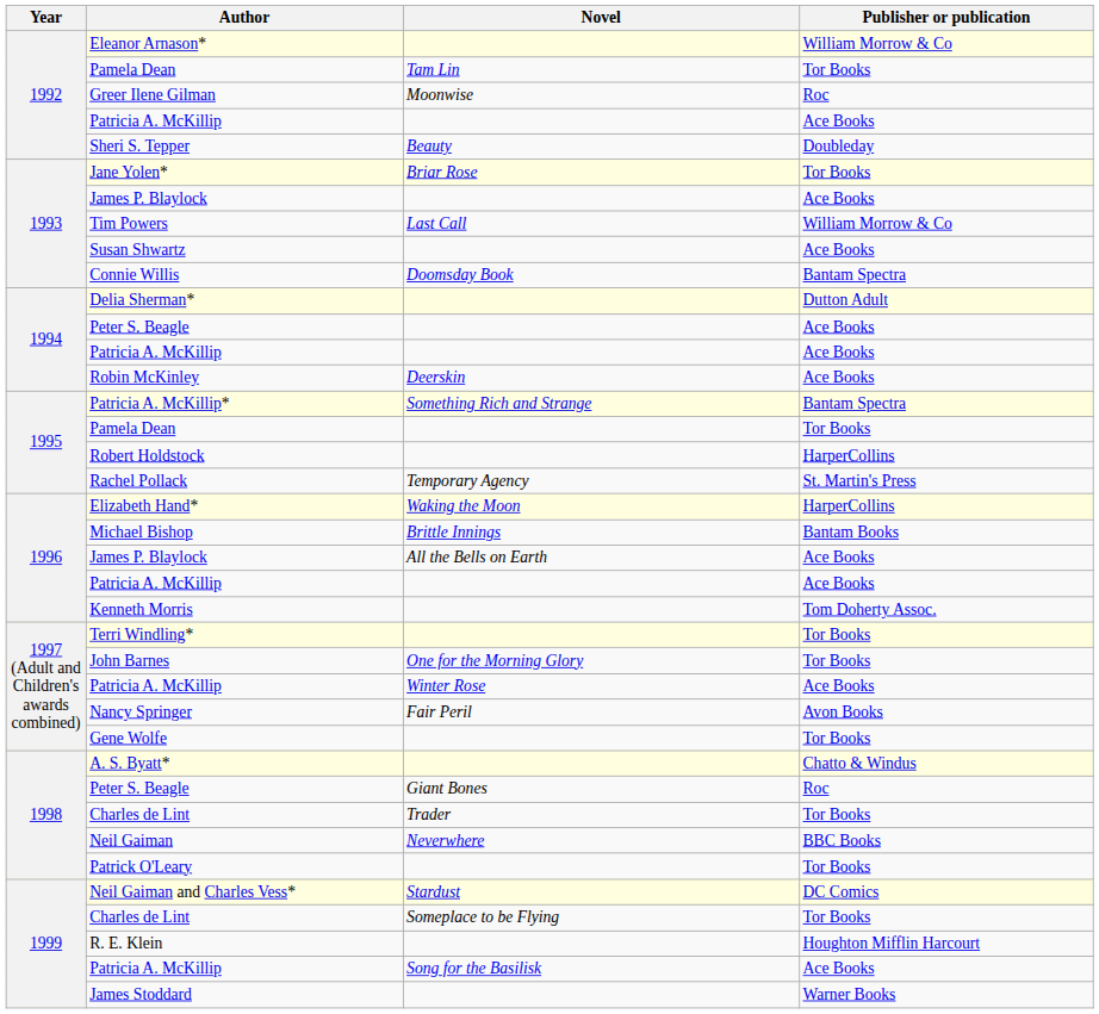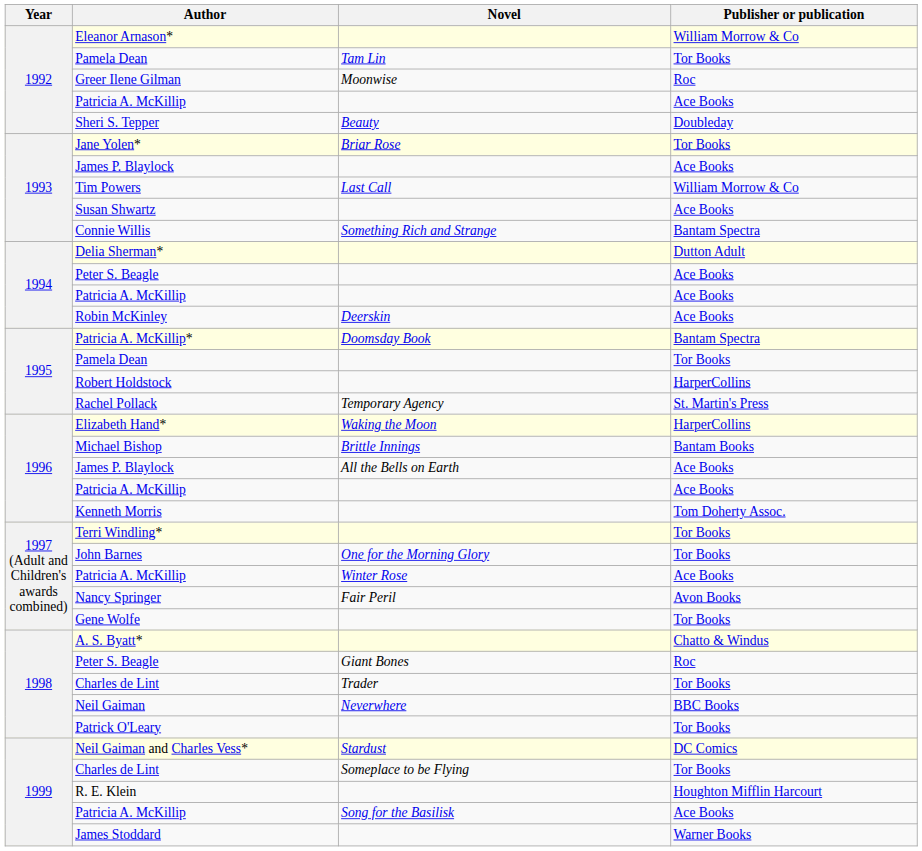 <table class="sortable wikitable" width="85%" style="margin: 1em auto 1em auto">
 <tr>
 <th width="7%" scope="col">Year</th>
 <th width="28%" scope="col">Author</th>
 <th width="35%" scope="col">Novel</th>
 <th width="26%" scope="col">Publisher or publication</th>
 </tr>
 <tr style="background:lightyellow;">
 <th rowspan="5" scope="row" align="center" style="font-weight:normal;"><a href='#'>1992</a></th>
 <td><a href='#'>Eleanor Arnason</a>*</td>
 <td><em></em></td>
 <td><a href='#'>William Morrow & Co</a></td>
 </tr>
 <tr>
 <td><a href='#'>Pamela Dean</a></td>
 <td><em><a href='#'>Tam Lin</a></em></td>
 <td><a href='#'>Tor Books</a></td>
 </tr>
 <tr>
 <td><a href='#'>Greer Ilene Gilman</a></td>
 <td><em>Moonwise</em></td>
 <td><a href='#'>Roc</a></td>
 </tr>
 <tr>
 <td><a href='#'>Patricia A. McKillip</a></td>
 <td><em></em></td>
 <td><a href='#'>Ace Books</a></td>
 </tr>
 <tr>
 <td><a href='#'>Sheri S. Tepper</a></td>
 <td><em><a href='#'>Beauty</a></em></td>
 <td><a href='#'>Doubleday</a></td>
 </tr>
 <tr style="background:lightyellow;">
 <th rowspan="5" scope="row" align="center" style="font-weight:normal;"><a href='#'>1993</a></th>
 <td><a href='#'>Jane Yolen</a>*</td>
 <td><em><a href='#'>Briar Rose</a></em></td>
 <td><a href='#'>Tor Books</a></td>
 </tr>
 <tr>
 <td><a href='#'>James P. Blaylock</a></td>
 <td><em></em></td>
 <td><a href='#'>Ace Books</a></td>
 </tr>
 <tr>
 <td><a href='#'>Tim Powers</a></td>
 <td><em><a href='#'>Last Call</a></em></td>
 <td><a href='#'>William Morrow & Co</a></td>
 </tr>
 <tr>
 <td><a href='#'>Susan Shwartz</a></td>
 <td><em></em></td>
 <td><a href='#'>Ace Books</a></td>
 </tr>
 <tr>
 <td><a href='#'>Connie Willis</a></td>
-<td><em><a href='#'>Doomsday Book</a></em></td>
+<td><em><a href='#'>Something Rich and Strange</a></em></td>
 <td><a href='#'>Bantam Spectra</a></td>
 </tr>
 <tr style="background:lightyellow;">
 <th rowspan="4" scope="row" align="center" style="font-weight:normal;"><a href='#'>1994</a></th>
 <td><a href='#'>Delia Sherman</a>*</td>
 <td><em></em></td>
 <td><a href='#'>Dutton Adult</a></td>
 </tr>
 <tr>
 <td><a href='#'>Peter S. Beagle</a></td>
 <td><em></em></td>
 <td><a href='#'>Ace Books</a></td>
 </tr>
 <tr>
 <td><a href='#'>Patricia A. McKillip</a></td>
 <td><em></em></td>
 <td><a href='#'>Ace Books</a></td>
 </tr>
 <tr>
 <td><a href='#'>Robin McKinley</a></td>
 <td><em><a href='#'>Deerskin</a></em></td>
 <td><a href='#'>Ace Books</a></td>
 </tr>
 <tr style="background:lightyellow;">
 <th rowspan="4" scope="row" align="center" style="font-weight:normal;"><a href='#'>1995</a></th>
 <td><a href='#'>Patricia A. McKillip</a>*</td>
-<td><em><a href='#'>Something Rich and Strange</a></em></td>
+<td><em><a href='#'>Doomsday Book</a></em></td>
 <td><a href='#'>Bantam Spectra</a></td>
 </tr>
 <tr>
 <td><a href='#'>Pamela Dean</a></td>
 <td><em></em></td>
 <td><a href='#'>Tor Books</a></td>
 </tr>
 <tr>
 <td><a href='#'>Robert Holdstock</a></td>
 <td><em></em></td>
 <td><a href='#'>HarperCollins</a></td>
 </tr>
 <tr>
 <td><a href='#'>Rachel Pollack</a></td>
 <td><em>Temporary Agency</em></td>
 <td><a href='#'>St. Martin's Press</a></td>
 </tr>
 <tr style="background:lightyellow;">
 <th rowspan="5" scope="row" align="center" style="font-weight:normal;"><a href='#'>1996</a></th>
 <td><a href='#'>Elizabeth Hand</a>*</td>
 <td><em><a href='#'>Waking the Moon</a></em></td>
 <td><a href='#'>HarperCollins</a></td>
 </tr>
 <tr>
 <td><a href='#'>Michael Bishop</a></td>
 <td><em><a href='#'>Brittle Innings</a></em></td>
 <td><a href='#'>Bantam Books</a></td>
 </tr>
 <tr>
 <td><a href='#'>James P. Blaylock</a></td>
 <td><em>All the Bells on Earth</em></td>
 <td><a href='#'>Ace Books</a></td>
 </tr>
 <tr>
 <td><a href='#'>Patricia A. McKillip</a></td>
 <td><em></em></td>
 <td><a href='#'>Ace Books</a></td>
 </tr>
 <tr>
 <td><a href='#'>Kenneth Morris</a></td>
 <td><em></em></td>
 <td><a href='#'>Tom Doherty Assoc.</a></td>
 </tr>
 <tr style="background:lightyellow;">
 <th rowspan="5" scope="row" align="center" style="font-weight:normal;"><a href='#'>1997</a><br>(Adult and Children's awards combined)</th>
 <td><a href='#'>Terri Windling</a>*</td>
 <td><em></em></td>
 <td><a href='#'>Tor Books</a></td>
 </tr>
 <tr>
 <td><a href='#'>John Barnes</a></td>
 <td><em><a href='#'>One for the Morning Glory</a></em></td>
 <td><a href='#'>Tor Books</a></td>
 </tr>
 <tr>
 <td><a href='#'>Patricia A. McKillip</a></td>
 <td><em><a href='#'>Winter Rose</a></em></td>
 <td><a href='#'>Ace Books</a></td>
 </tr>
 <tr>
 <td><a href='#'>Nancy Springer</a></td>
 <td><em>Fair Peril</em></td>
 <td><a href='#'>Avon Books</a></td>
 </tr>
 <tr>
 <td><a href='#'>Gene Wolfe</a></td>
 <td><em></em></td>
 <td><a href='#'>Tor Books</a></td>
 </tr>
 <tr style="background:lightyellow;">
 <th rowspan="5" scope="row" align="center" style="font-weight:normal;"><a href='#'>1998</a></th>
 <td><a href='#'>A. S. Byatt</a>*</td>
 <td><em></em></td>
 <td><a href='#'>Chatto & Windus</a></td>
 </tr>
 <tr>
 <td><a href='#'>Peter S. Beagle</a></td>
 <td><em>Giant Bones</em></td>
 <td><a href='#'>Roc</a></td>
 </tr>
 <tr>
 <td><a href='#'>Charles de Lint</a></td>
 <td><em>Trader</em></td>
 <td><a href='#'>Tor Books</a></td>
 </tr>
 <tr>
 <td><a href='#'>Neil Gaiman</a></td>
 <td><em><a href='#'>Neverwhere</a></em></td>
 <td><a href='#'>BBC Books</a></td>
 </tr>
 <tr>
 <td><a href='#'>Patrick O'Leary</a></td>
 <td><em></em></td>
 <td><a href='#'>Tor Books</a></td>
 </tr>
 <tr style="background:lightyellow;">
 <th rowspan="5" scope="row" align="center" style="font-weight:normal;"><a href='#'>1999</a></th>
 <td><a href='#'>Neil Gaiman</a> and <a href='#'>Charles Vess</a>*</td>
 <td><em><a href='#'>Stardust</a></em></td>
 <td><a href='#'>DC Comics</a></td>
 </tr>
 <tr>
 <td><a href='#'>Charles de Lint</a></td>
 <td><em>Someplace to be Flying</em></td>
 <td><a href='#'>Tor Books</a></td>
 </tr>
 <tr>
 <td>R. E. Klein</td>
 <td><em></em></td>
 <td><a href='#'>Houghton Mifflin Harcourt</a></td>
 </tr>
 <tr>
 <td><a href='#'>Patricia A. McKillip</a></td>
 <td><em><a href='#'>Song for the Basilisk</a></em></td>
 <td><a href='#'>Ace Books</a></td>
 </tr>
 <tr>
 <td><a href='#'>James Stoddard</a></td>
 <td><em></em></td>
 <td><a href='#'>Warner Books</a></td>
 </tr>
 </table>
